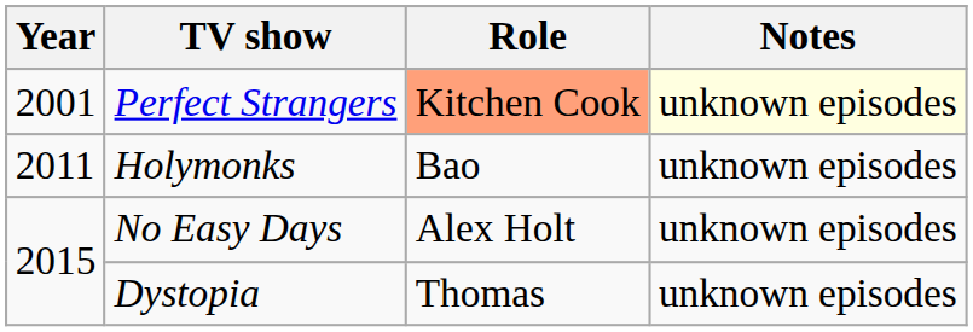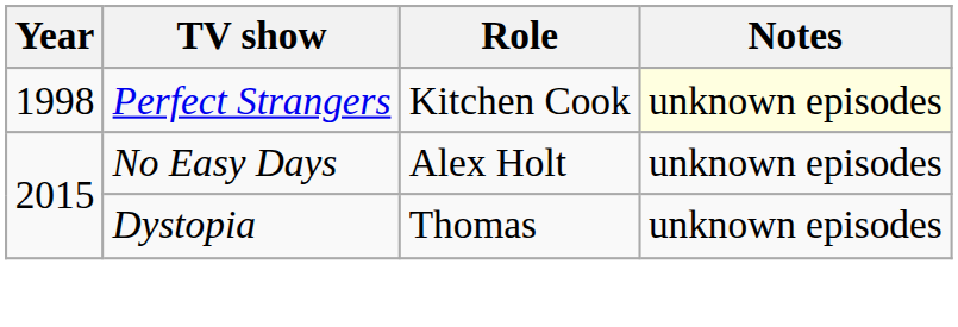 <table class="wikitable sortable">
 <tr>
 <th>Year</th>
 <th>TV show</th>
 <th>Role</th>
 <th class="unsortable">Notes</th>
 </tr>
 <tr>
-<td rowspan="1">2001</td>
+<td rowspan="1">1998</td>
 <td><em><a href='#'>Perfect Strangers</a></em></td>
-<td style="background: lightsalmon;">Kitchen Cook</td>
+<td>Kitchen Cook</td>
 <td style="background: lightyellow;">unknown episodes</td>
-</tr>
-<tr>
-<td rowspan="1">2011</td>
-<td><em>Holymonks</em></td>
-<td>Bao</td>
-<td>unknown episodes</td>
 </tr>
 <tr>
 <td rowspan="2">2015</td>
 <td><em>No Easy Days</em></td>
 <td>Alex Holt</td>
 <td>unknown episodes</td>
 </tr>
 <tr>
 <td><em>Dystopia</em></td>
 <td>Thomas</td>
 <td>unknown episodes</td>
 </tr>
 </table>
